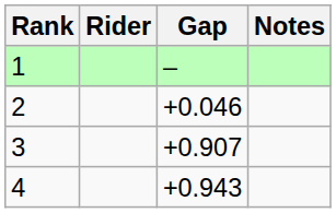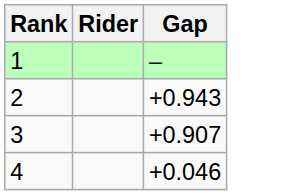 <table class="wikitable" style="font-size:95%" style="text-align:center; width:35em;">
 <tr>
 <th>Rank</th>
 <th>Rider</th>
 <th>Gap</th>
-<th>Notes</th>
 </tr>
 <tr bgcolor=bbffbb>
 <td>1</td>
 <td align=left></td>
 <td>–</td>
-<td></td>
 </tr>
 <tr>
 <td>2</td>
 <td align=left></td>
-<td>+0.046</td>
-<td></td>
+<td>+0.943</td>
 </tr>
 <tr>
 <td>3</td>
 <td align=left></td>
 <td>+0.907</td>
-<td></td>
 </tr>
 <tr>
 <td>4</td>
 <td align=left></td>
-<td>+0.943</td>
-<td></td>
+<td>+0.046</td>
 </tr>
 </table>
